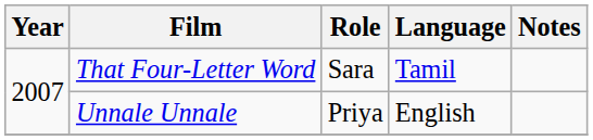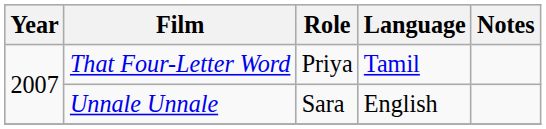 <table class="wikitable" style="font-size:95%;">
 <tr>
 <th>Year</th>
 <th>Film</th>
 <th>Role</th>
 <th>Language</th>
 <th>Notes</th>
 </tr>
 <tr>
 <td rowspan="2">2007</td>
 <td><em><a href='#'>That Four-Letter Word</a></em></td>
-<td>Sara</td>
+<td>Priya</td>
 <td><a href='#'>Tamil</a></td>
 <td></td>
 </tr>
 <tr>
 <td><em><a href='#'>Unnale Unnale</a></em></td>
-<td>Priya</td>
+<td>Sara</td>
 <td>English</td>
 <td></td>
 </tr>
 <tr>
 </tr>
 </table>
